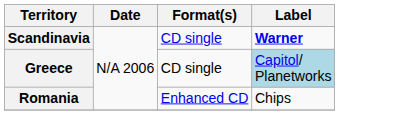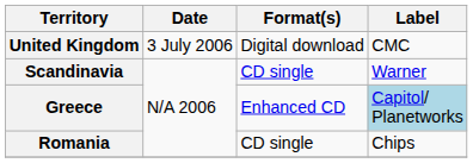 <table class="wikitable plainrowheaders">
 <tr>
 <th scope="col">Territory</th>
 <th scope="col">Date</th>
 <th scope="col">Format(s)</th>
 <th scope="col">Label</th>
 </tr>
 <tr>
+<th scope="row">United Kingdom</th>
+<td>3 July 2006</td>
+<td>Digital download</td>
+<td>CMC</td>
+</tr>
+<tr>
 <th scope="row">Scandinavia</th>
 <td rowspan="3">N/A 2006</td>
 <td><a href='#'>CD single</a></td>
-<td><strong><a href='#'>Warner</a></strong></td>
+<td><a href='#'>Warner</a></td>
 </tr>
 <tr>
 <th scope="row">Greece</th>
-<td>CD single</td>
+<td rowspan="1"><a href='#'>Enhanced CD</a></td>
 <td style="background: lightblue;"><a href='#'>Capitol</a>/<br>Planetworks</td>
 </tr>
 <tr>
 <th scope="row">Romania</th>
-<td rowspan="1"><a href='#'>Enhanced CD</a></td>
+<td>CD single</td>
 <td>Chips</td>
 </tr>
 <tr>
 </tr>
 </table>
